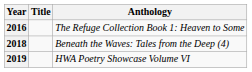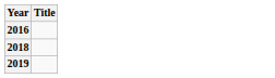 <table class="wikitable sortable">
 <tr>
 <th>Year</th>
 <th>Title</th>
-<th>Anthology</th>
 </tr>
 <tr>
 <th>2016</th>
 <td></td>
-<td><em>The Refuge Collection Book 1: Heaven to Some</em></td>
 </tr>
 <tr>
 <th>2018</th>
 <td></td>
-<td><em>Beneath the Waves: Tales from the Deep (4)</em></td>
 </tr>
 <tr>
 <th>2019</th>
 <td></td>
-<td><em>HWA Poetry Showcase Volume VI</em></td>
 </tr>
 </table>
